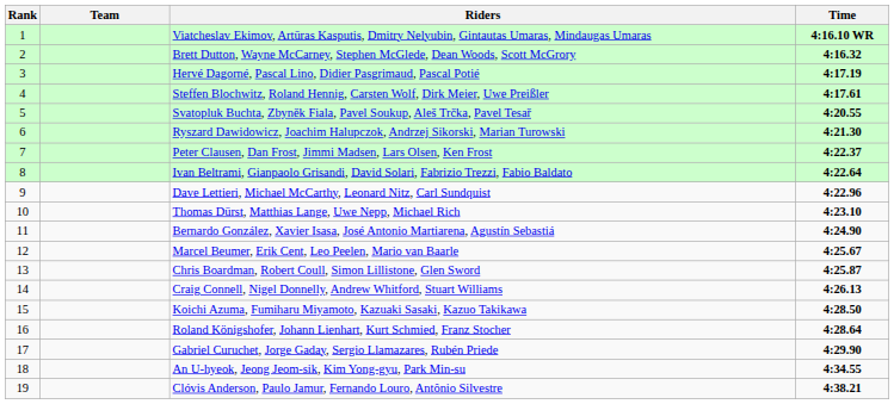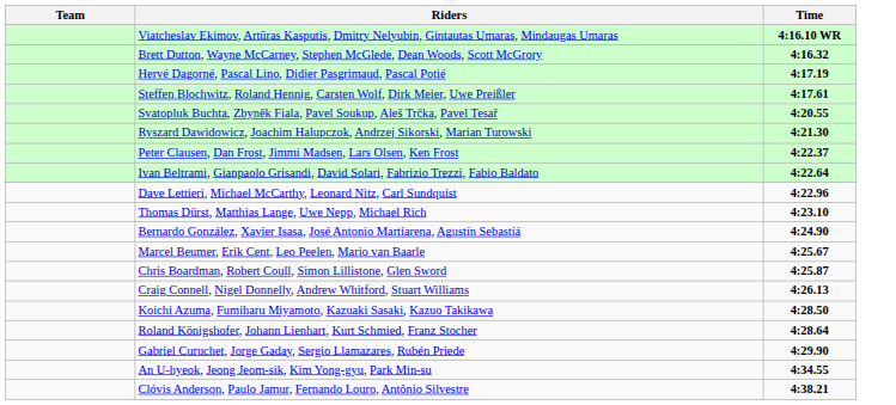 <table class="wikitable" style="text-align:center;">
 <tr>
-<th>Rank</th>
 <th style="width:10em;">Team</th>
 <th style="width:50em;">Riders</th>
 <th style="width:7em;">Time</th>
 </tr>
 <tr bgcolor=ccffcc>
-<td>1</td>
 <td align=left></td>
 <td align=left><a href='#'>Viatcheslav Ekimov</a>, <a href='#'>Artūras Kasputis</a>, <a href='#'>Dmitry Nelyubin</a>, <a href='#'>Gintautas Umaras</a>, <a href='#'>Mindaugas Umaras</a></td>
 <td><strong>4:16.10 WR</strong></td>
 </tr>
 <tr bgcolor=ccffcc>
-<td>2</td>
 <td align=left></td>
 <td align=left><a href='#'>Brett Dutton</a>, <a href='#'>Wayne McCarney</a>, <a href='#'>Stephen McGlede</a>, <a href='#'>Dean Woods</a>, <a href='#'>Scott McGrory</a></td>
 <td><strong>4:16.32</strong></td>
 </tr>
 <tr bgcolor=ccffcc>
-<td>3</td>
 <td align=left></td>
 <td align=left><a href='#'>Hervé Dagorné</a>, <a href='#'>Pascal Lino</a>, <a href='#'>Didier Pasgrimaud</a>, <a href='#'>Pascal Potié</a></td>
 <td><strong>4:17.19</strong></td>
 </tr>
 <tr bgcolor=ccffcc>
-<td>4</td>
 <td align=left></td>
 <td align=left><a href='#'>Steffen Blochwitz</a>, <a href='#'>Roland Hennig</a>, <a href='#'>Carsten Wolf</a>, <a href='#'>Dirk Meier</a>, <a href='#'>Uwe Preißler</a></td>
 <td><strong>4:17.61</strong></td>
 </tr>
 <tr bgcolor=ccffcc>
-<td>5</td>
 <td align=left></td>
 <td align=left><a href='#'>Svatopluk Buchta</a>, <a href='#'>Zbyněk Fiala</a>, <a href='#'>Pavel Soukup</a>, <a href='#'>Aleš Trčka</a>, <a href='#'>Pavel Tesař</a></td>
 <td><strong>4:20.55</strong></td>
 </tr>
 <tr bgcolor=ccffcc>
-<td>6</td>
 <td align=left></td>
 <td align=left><a href='#'>Ryszard Dawidowicz</a>, <a href='#'>Joachim Halupczok</a>, <a href='#'>Andrzej Sikorski</a>, <a href='#'>Marian Turowski</a></td>
 <td><strong>4:21.30</strong></td>
 </tr>
 <tr bgcolor=ccffcc>
-<td>7</td>
 <td align=left></td>
 <td align=left><a href='#'>Peter Clausen</a>, <a href='#'>Dan Frost</a>, <a href='#'>Jimmi Madsen</a>, <a href='#'>Lars Olsen</a>, <a href='#'>Ken Frost</a></td>
 <td><strong>4:22.37</strong></td>
 </tr>
 <tr bgcolor=ccffcc>
-<td>8</td>
 <td align=left></td>
 <td align=left><a href='#'>Ivan Beltrami</a>, <a href='#'>Gianpaolo Grisandi</a>, <a href='#'>David Solari</a>, <a href='#'>Fabrizio Trezzi</a>, <a href='#'>Fabio Baldato</a></td>
 <td><strong>4:22.64</strong></td>
 </tr>
 <tr>
-<td>9</td>
 <td align=left></td>
 <td align=left><a href='#'>Dave Lettieri</a>, <a href='#'>Michael McCarthy</a>, <a href='#'>Leonard Nitz</a>, <a href='#'>Carl Sundquist</a></td>
 <td><strong>4:22.96</strong></td>
 </tr>
 <tr>
-<td>10</td>
 <td align=left></td>
 <td align=left><a href='#'>Thomas Dürst</a>, <a href='#'>Matthias Lange</a>, <a href='#'>Uwe Nepp</a>, <a href='#'>Michael Rich</a></td>
 <td><strong>4:23.10</strong></td>
 </tr>
 <tr>
-<td>11</td>
 <td align=left></td>
 <td align=left><a href='#'>Bernardo González</a>, <a href='#'>Xavier Isasa</a>, <a href='#'>José Antonio Martiarena</a>, <a href='#'>Agustín Sebastiá</a></td>
 <td><strong>4:24.90</strong></td>
 </tr>
 <tr>
-<td>12</td>
 <td align=left></td>
 <td align=left><a href='#'>Marcel Beumer</a>, <a href='#'>Erik Cent</a>, <a href='#'>Leo Peelen</a>, <a href='#'>Mario van Baarle</a></td>
 <td><strong>4:25.67</strong></td>
 </tr>
 <tr b>
-<td>13</td>
 <td align=left></td>
 <td align=left><a href='#'>Chris Boardman</a>, <a href='#'>Robert Coull</a>, <a href='#'>Simon Lillistone</a>, <a href='#'>Glen Sword</a></td>
 <td><strong>4:25.87</strong></td>
 </tr>
 <tr>
-<td>14</td>
 <td align=left></td>
 <td align=left><a href='#'>Craig Connell</a>, <a href='#'>Nigel Donnelly</a>, <a href='#'>Andrew Whitford</a>, <a href='#'>Stuart Williams</a></td>
 <td><strong>4:26.13</strong></td>
 </tr>
 <tr>
-<td>15</td>
 <td align=left></td>
 <td align=left><a href='#'>Koichi Azuma</a>, <a href='#'>Fumiharu Miyamoto</a>, <a href='#'>Kazuaki Sasaki</a>, <a href='#'>Kazuo Takikawa</a></td>
 <td><strong>4:28.50</strong></td>
 </tr>
 <tr>
-<td>16</td>
 <td align=left></td>
 <td align=left><a href='#'>Roland Königshofer</a>, <a href='#'>Johann Lienhart</a>, <a href='#'>Kurt Schmied</a>, <a href='#'>Franz Stocher</a></td>
 <td><strong>4:28.64</strong></td>
 </tr>
 <tr>
-<td>17</td>
 <td align=left></td>
 <td align=left><a href='#'>Gabriel Curuchet</a>, <a href='#'>Jorge Gaday</a>, <a href='#'>Sergio Llamazares</a>, <a href='#'>Rubén Priede</a></td>
 <td><strong>4:29.90</strong></td>
 </tr>
 <tr>
-<td>18</td>
 <td align=left></td>
 <td align=left><a href='#'>An U-hyeok</a>, <a href='#'>Jeong Jeom-sik</a>, <a href='#'>Kim Yong-gyu</a>, <a href='#'>Park Min-su</a></td>
 <td><strong>4:34.55</strong></td>
 </tr>
 <tr>
-<td>19</td>
 <td align=left></td>
 <td align=left><a href='#'>Clóvis Anderson</a>, <a href='#'>Paulo Jamur</a>, <a href='#'>Fernando Louro</a>, <a href='#'>Antônio Silvestre</a></td>
 <td><strong>4:38.21</strong></td>
 </tr>
 </table>
